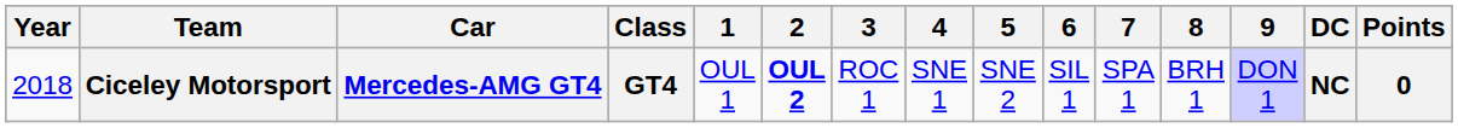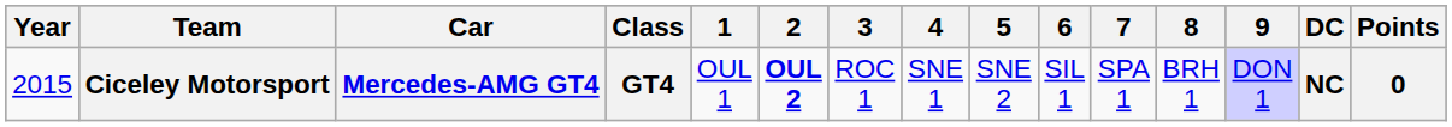 <table class="wikitable" style="text-align:center; font-size:85%">
 <tr>
 <th>Year</th>
 <th>Team</th>
 <th>Car</th>
 <th>Class</th>
 <th>1</th>
 <th>2</th>
 <th>3</th>
 <th>4</th>
 <th>5</th>
 <th>6</th>
 <th>7</th>
 <th>8</th>
 <th>9</th>
 <th>DC</th>
 <th>Points</th>
 </tr>
 <tr>
-<td><a href='#'>2018</a></td>
+<td><a href='#'>2015</a></td>
 <th nowrap>Ciceley Motorsport</th>
 <th nowrap><a href='#'>Mercedes-AMG GT4</a></th>
 <th>GT4</th>
 <td><a href='#'>OUL<br>1</a></td>
 <td><strong><a href='#'>OUL<br>2</a></strong></td>
 <td><a href='#'>ROC<br>1</a></td>
 <td><a href='#'>SNE<br>1</a></td>
 <td><a href='#'>SNE<br>2</a></td>
 <td><a href='#'>SIL<br>1</a></td>
 <td><a href='#'>SPA<br>1</a></td>
 <td><a href='#'>BRH<br>1</a></td>
 <td style="background:#CFCFFF;"><a href='#'>DON<br>1</a><br></td>
 <th>NC</th>
 <th>0</th>
 </tr>
 </table>
